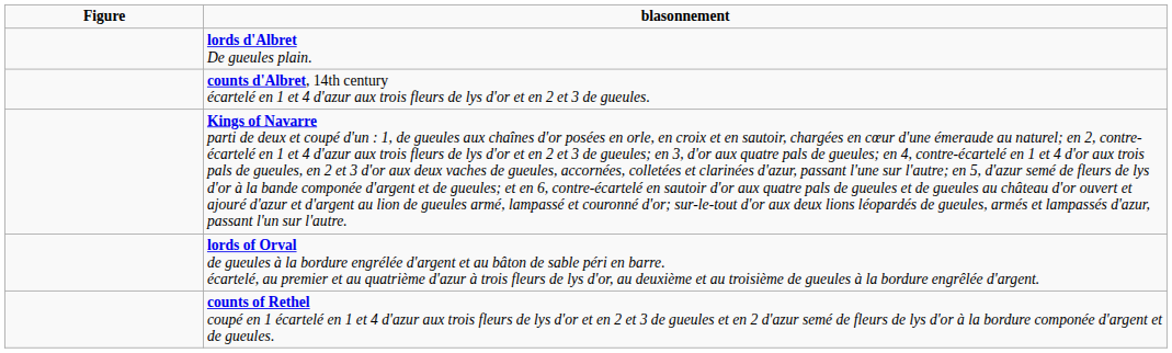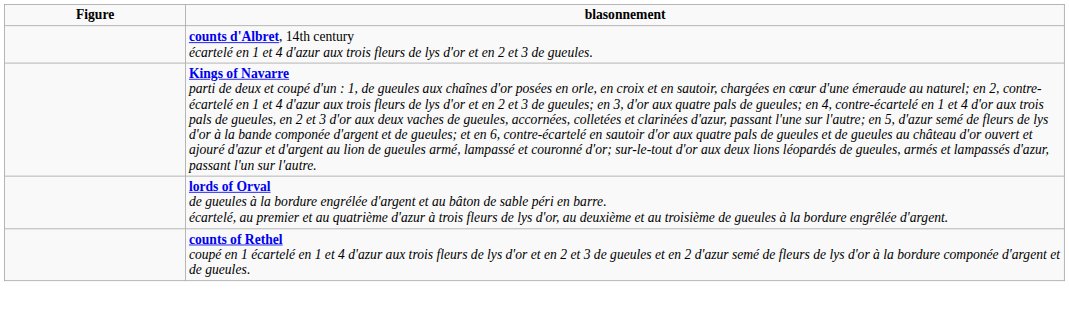 <table class=wikitable>
 <tr valign=top  align=center>
 <td width="206"><strong>Figure</strong></td>
 <td><strong>blasonnement</strong></td>
-</tr>
-<tr valign=top>
-<td align=center></td>
-<td><strong><a href='#'>lords d'Albret</a></strong><br><em>De gueules plain</em>.</td>
 </tr>
 <tr valign=top>
 <td align=center></td>
 <td><strong><a href='#'>counts d'Albret</a></strong>, 14th century<br><em>écartelé en 1 et 4 d'azur aux trois fleurs de lys d'or et en 2 et 3 de gueules</em>.</td>
 </tr>
 <tr valign=top>
 <td align=center></td>
 <td><strong><a href='#'>Kings of Navarre</a></strong><br><em>parti de deux et coupé d'un : 1, de gueules aux chaînes d'or posées en orle, en croix et en sautoir, chargées en cœur d'une émeraude au naturel; en 2, contre-écartelé en 1 et 4 d'azur aux trois fleurs de lys d'or et en 2 et 3 de gueules; en 3, d'or aux quatre pals de gueules; en 4, contre-écartelé en 1 et 4 d'or aux trois pals de gueules, en 2 et 3 d'or aux deux vaches de gueules, accornées, colletées et clarinées d'azur, passant l'une sur l'autre; en 5, d'azur semé de fleurs de lys d'or à la bande componée d'argent et de gueules; et en 6, contre-écartelé en sautoir d'or aux quatre pals de gueules et de gueules au château d'or ouvert et ajouré d'azur et d'argent au lion de gueules armé, lampassé et couronné d'or; sur-le-tout d'or aux deux lions léopardés de gueules, armés et lampassés d'azur, passant l'un sur l'autre.</em></td>
 </tr>
 <tr valign=top>
 <td align=center> </td>
 <td><strong><a href='#'>lords of Orval</a></strong><br><em>de gueules à la bordure engrélée d'argent et au bâton de sable péri en barre</em>.<br><em>écartelé, au premier et au quatrième d'azur à trois fleurs de lys d'or, au deuxième et au troisième de gueules à la bordure engrêlée d'argent.</em></td>
 </tr>
 <tr valign=top>
 <td align=center></td>
 <td><strong><a href='#'>counts of Rethel</a></strong><br><em>coupé en 1 écartelé en 1 et 4 d'azur aux trois fleurs de lys d'or et en 2 et 3 de gueules et en 2 d'azur semé de fleurs de lys d'or à la bordure componée d'argent et de gueules</em>.</td>
 </tr>
 </table>
